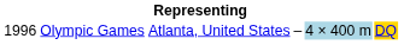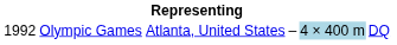 <table>
 <tr>
 <th colspan="6">Representing </th>
 </tr>
 <tr>
-<td>1996</td>
+<td>1992</td>
 <td><a href='#'>Olympic Games</a></td>
 <td><a href='#'>Atlanta, United States</a></td>
 <td>–</td>
 <td style="background: lightblue;">4 × 400 m</td>
-<td style="background: gold;"><a href='#'>DQ</a></td>
+<td><a href='#'>DQ</a></td>
 </tr>
 </table>
